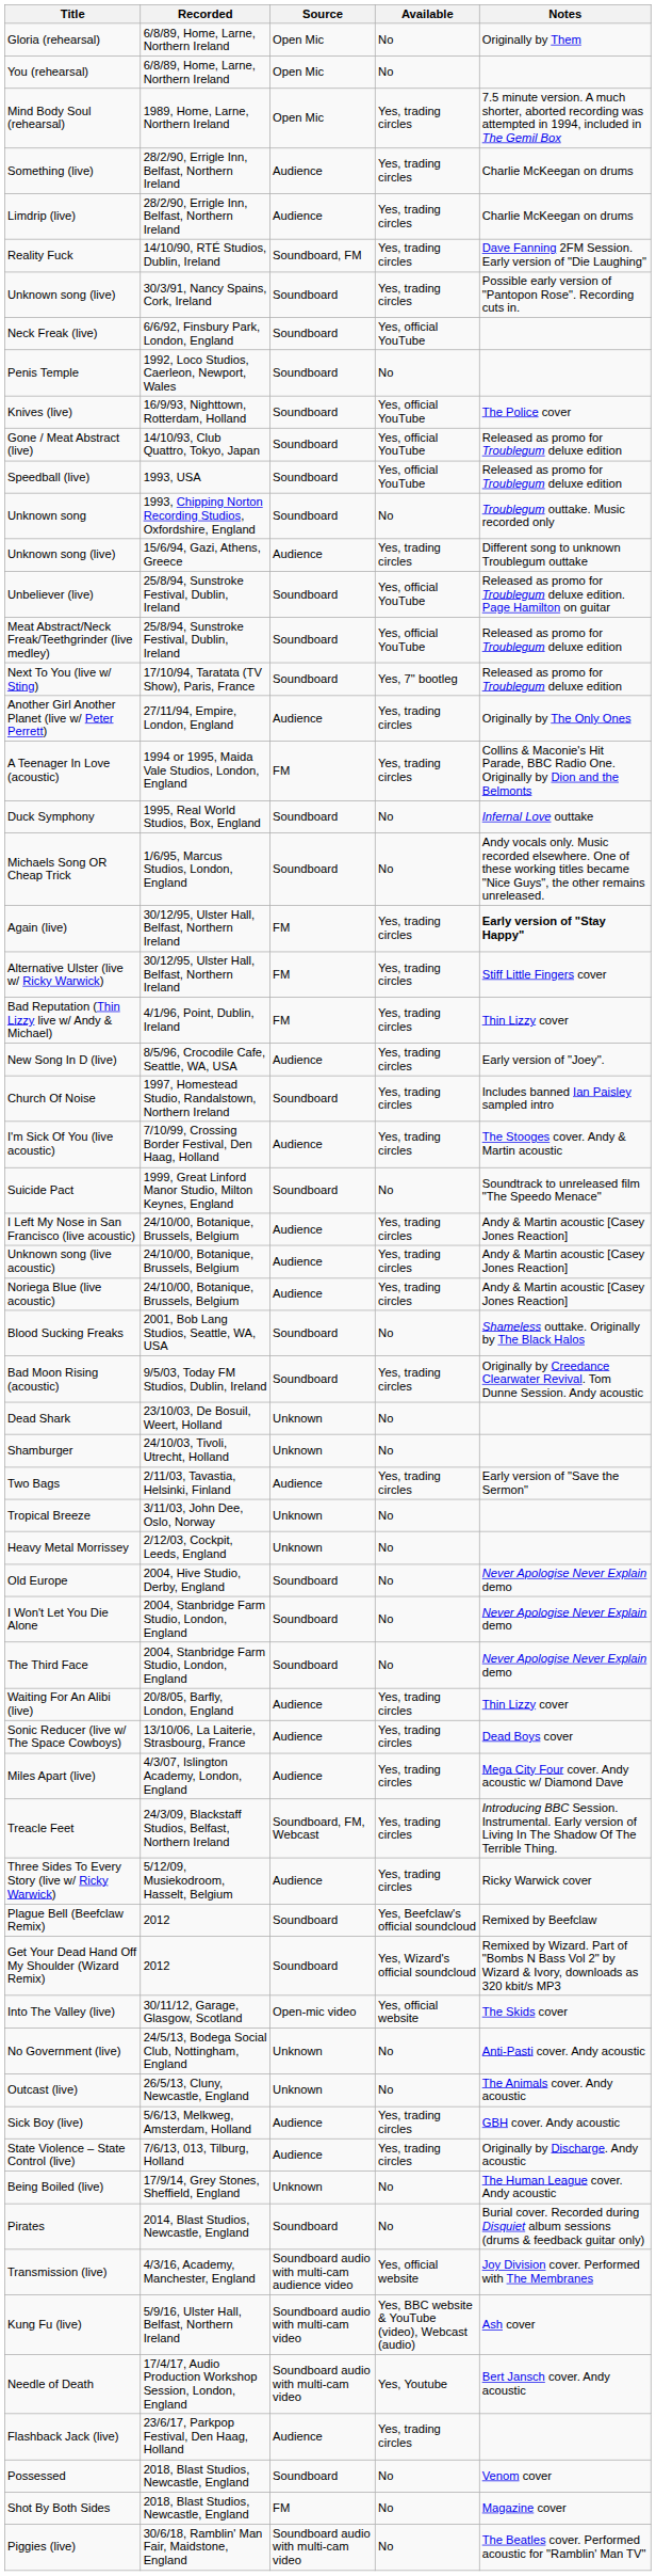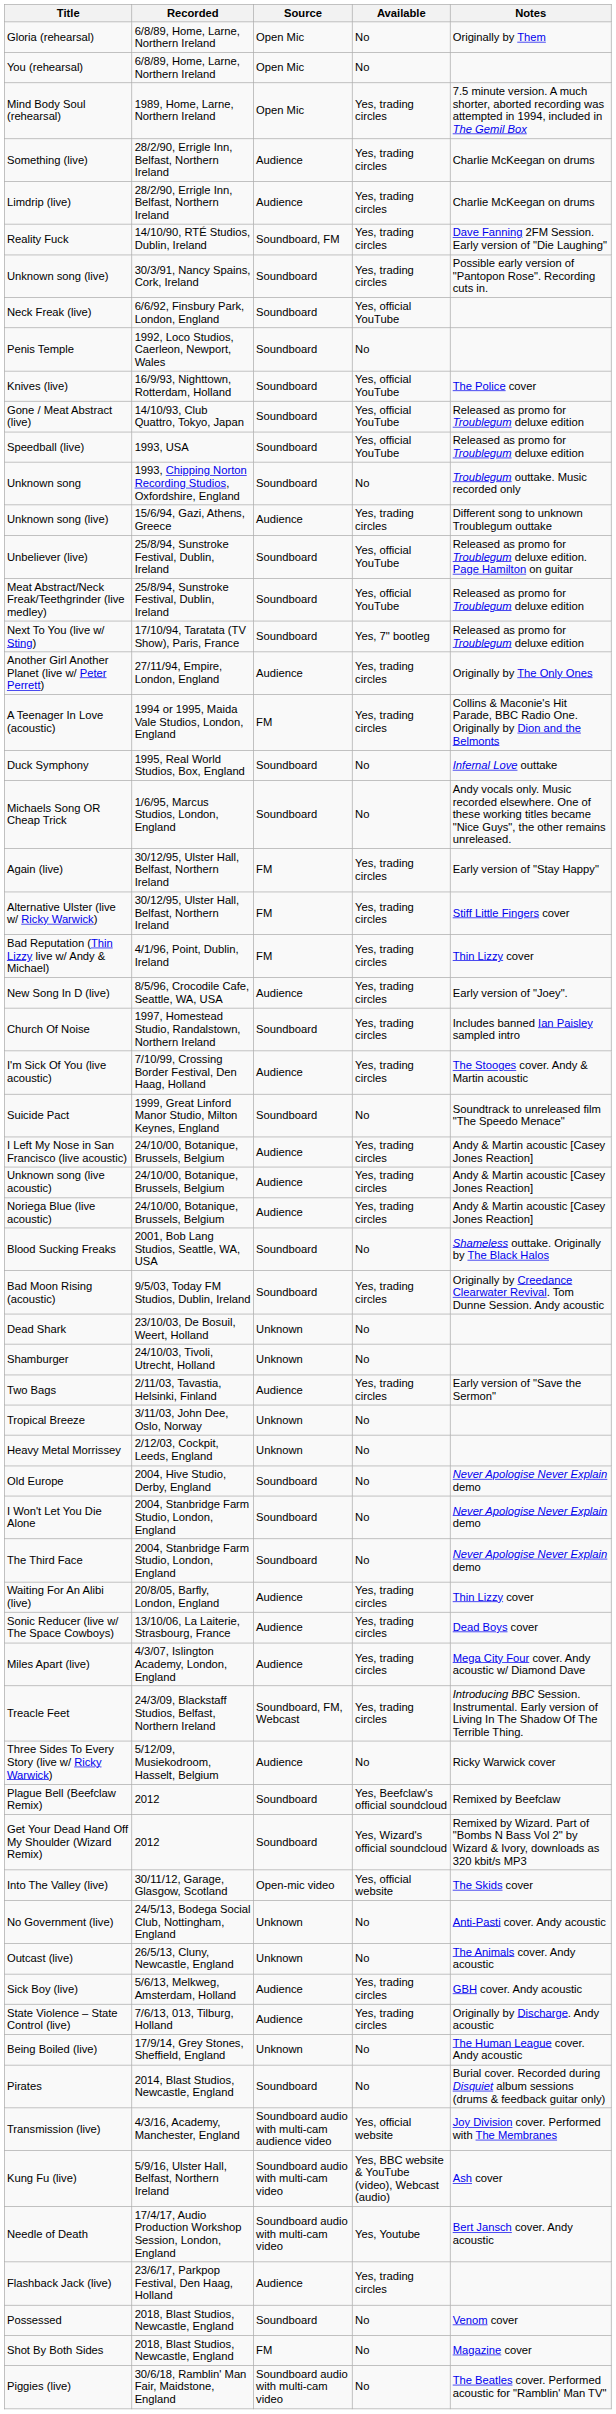 <table class="wikitable">
 <tr>
 <th align="left" valign="top">Title</th>
 <th align="left" valign="top">Recorded</th>
 <th align="left" valign="top">Source</th>
 <th align="left" valign="top">Available</th>
 <th align="left" valign="top">Notes</th>
 </tr>
 <tr>
 <td align="left">Gloria (rehearsal)</td>
 <td align="left">6/8/89, Home, Larne, Northern Ireland</td>
 <td align="left">Open Mic</td>
 <td align="left">No</td>
 <td align="left">Originally by <a href='#'>Them</a></td>
 </tr>
 <tr>
 <td align="left">You (rehearsal)</td>
 <td align="left">6/8/89, Home, Larne, Northern Ireland</td>
 <td align="left">Open Mic</td>
 <td align="left">No</td>
 <td align="left"></td>
 </tr>
 <tr>
 <td align="left">Mind Body Soul (rehearsal)</td>
 <td align="left">1989, Home, Larne, Northern Ireland</td>
 <td align="left">Open Mic</td>
 <td align="left">Yes, trading circles</td>
 <td align="left">7.5 minute version. A much shorter, aborted recording was attempted in 1994, included in <em><a href='#'>The Gemil Box</a></em></td>
 </tr>
 <tr>
 <td align="left">Something (live)</td>
 <td align="left">28/2/90, Errigle Inn, Belfast, Northern Ireland</td>
 <td align="left">Audience</td>
 <td align="left">Yes, trading circles</td>
 <td align="left">Charlie McKeegan on drums</td>
 </tr>
 <tr>
 <td align="left">Limdrip (live)</td>
 <td align="left">28/2/90, Errigle Inn, Belfast, Northern Ireland</td>
 <td align="left">Audience</td>
 <td align="left">Yes, trading circles</td>
 <td align="left">Charlie McKeegan on drums</td>
 </tr>
 <tr>
 <td align="left">Reality Fuck</td>
 <td align="left">14/10/90, RTÉ Studios, Dublin, Ireland</td>
 <td align="left">Soundboard, FM</td>
 <td align="left">Yes, trading circles</td>
 <td align="left"><a href='#'>Dave Fanning</a> 2FM Session. Early version of "Die Laughing"</td>
 </tr>
 <tr>
 <td align="left">Unknown song (live)</td>
 <td align="left">30/3/91, Nancy Spains, Cork, Ireland</td>
 <td align="left">Soundboard</td>
 <td align="left">Yes, trading circles</td>
 <td align="left">Possible early version of "Pantopon Rose". Recording cuts in.</td>
 </tr>
 <tr>
 <td align="left">Neck Freak (live)</td>
 <td align="left">6/6/92, Finsbury Park, London, England</td>
 <td align="left">Soundboard</td>
 <td align="left">Yes, official YouTube</td>
 <td align="left"></td>
 </tr>
 <tr>
 <td align="left">Penis Temple</td>
 <td align="left">1992, Loco Studios, Caerleon, Newport, Wales</td>
 <td align="left">Soundboard</td>
 <td align="left">No</td>
 <td align="left"></td>
 </tr>
 <tr>
 <td align="left">Knives (live)</td>
 <td align="left">16/9/93, Nighttown, Rotterdam, Holland</td>
 <td align="left">Soundboard</td>
 <td align="left">Yes, official YouTube</td>
 <td align="left"><a href='#'>The Police</a> cover</td>
 </tr>
 <tr>
 <td align="left">Gone / Meat Abstract (live)</td>
 <td align="left">14/10/93, Club Quattro, Tokyo, Japan</td>
 <td align="left">Soundboard</td>
 <td align="left">Yes, official YouTube</td>
 <td align="left">Released as promo for <em><a href='#'>Troublegum</a></em> deluxe edition</td>
 </tr>
 <tr>
 <td align="left">Speedball (live)</td>
 <td align="left">1993, USA</td>
 <td align="left">Soundboard</td>
 <td align="left">Yes, official YouTube</td>
 <td align="left">Released as promo for <em><a href='#'>Troublegum</a></em> deluxe edition</td>
 </tr>
 <tr>
 <td align="left">Unknown song</td>
 <td align="left">1993, <a href='#'>Chipping Norton Recording Studios</a>, Oxfordshire, England</td>
 <td align="left">Soundboard</td>
 <td align="left">No</td>
 <td align="left"><em><a href='#'>Troublegum</a></em> outtake. Music recorded only</td>
 </tr>
 <tr>
 <td align="left">Unknown song (live)</td>
 <td align="left">15/6/94, Gazi, Athens, Greece</td>
 <td align="left">Audience</td>
 <td align="left">Yes, trading circles</td>
 <td align="left">Different song to unknown Troublegum outtake</td>
 </tr>
 <tr>
 <td align="left">Unbeliever (live)</td>
 <td align="left">25/8/94, Sunstroke Festival, Dublin, Ireland</td>
 <td align="left">Soundboard</td>
 <td align="left">Yes, official YouTube</td>
 <td align="left">Released as promo for <em><a href='#'>Troublegum</a></em> deluxe edition. <a href='#'>Page Hamilton</a> on guitar</td>
 </tr>
 <tr>
 <td align="left">Meat Abstract/Neck Freak/Teethgrinder (live medley)</td>
 <td align="left">25/8/94, Sunstroke Festival, Dublin, Ireland</td>
 <td align="left">Soundboard</td>
 <td align="left">Yes, official YouTube</td>
 <td align="left">Released as promo for <em><a href='#'>Troublegum</a></em> deluxe edition</td>
 </tr>
 <tr>
 <td align="left">Next To You (live w/ <a href='#'>Sting</a>)</td>
 <td align="left">17/10/94, Taratata (TV Show), Paris, France</td>
 <td align="left">Soundboard</td>
 <td align="left">Yes, 7" bootleg</td>
 <td align="left">Released as promo for <em><a href='#'>Troublegum</a></em> deluxe edition</td>
 </tr>
 <tr>
 <td align="left">Another Girl Another Planet (live w/ <a href='#'>Peter Perrett</a>)</td>
 <td align="left">27/11/94, Empire, London, England</td>
 <td align="left">Audience</td>
 <td align="left">Yes, trading circles</td>
 <td align="left">Originally by <a href='#'>The Only Ones</a></td>
 </tr>
 <tr>
 <td align="left">A Teenager In Love (acoustic)</td>
 <td align="left">1994 or 1995, Maida Vale Studios, London, England</td>
 <td align="left">FM</td>
 <td align="left">Yes, trading circles</td>
 <td align="left">Collins & Maconie's Hit Parade, BBC Radio One. Originally by <a href='#'>Dion and the Belmonts</a></td>
 </tr>
 <tr>
 <td align="left">Duck Symphony</td>
 <td align="left">1995, Real World Studios, Box, England</td>
 <td align="left">Soundboard</td>
 <td align="left">No</td>
 <td align="left"><em><a href='#'>Infernal Love</a></em> outtake</td>
 </tr>
 <tr>
 <td align="left">Michaels Song OR Cheap Trick</td>
 <td align="left">1/6/95, Marcus Studios, London, England</td>
 <td align="left">Soundboard</td>
 <td align="left">No</td>
 <td align="left">Andy vocals only. Music recorded elsewhere. One of these working titles became "Nice Guys", the other remains unreleased.</td>
 </tr>
 <tr>
 <td align="left">Again (live)</td>
 <td align="left">30/12/95, Ulster Hall, Belfast, Northern Ireland</td>
 <td align="left">FM</td>
 <td align="left">Yes, trading circles</td>
-<td align="left"><strong>Early version of "Stay Happy"</strong></td>
+<td align="left">Early version of "Stay Happy"</td>
 </tr>
 <tr>
 <td align="left">Alternative Ulster (live w/ <a href='#'>Ricky Warwick</a>)</td>
 <td align="left">30/12/95, Ulster Hall, Belfast, Northern Ireland</td>
 <td align="left">FM</td>
 <td align="left">Yes, trading circles</td>
 <td align="left"><a href='#'>Stiff Little Fingers</a> cover</td>
 </tr>
 <tr>
 <td align="left">Bad Reputation (<a href='#'>Thin Lizzy</a> live w/ Andy & Michael)</td>
 <td align="left">4/1/96, Point, Dublin, Ireland</td>
 <td align="left">FM</td>
 <td align="left">Yes, trading circles</td>
 <td align="left"><a href='#'>Thin Lizzy</a> cover</td>
 </tr>
 <tr>
 <td align="left">New Song In D (live)</td>
 <td align="left">8/5/96, Crocodile Cafe, Seattle, WA, USA</td>
 <td align="left">Audience</td>
 <td align="left">Yes, trading circles</td>
 <td align="left">Early version of "Joey".</td>
 </tr>
 <tr>
 <td align="left">Church Of Noise</td>
 <td align="left">1997, Homestead Studio, Randalstown, Northern Ireland</td>
 <td align="left">Soundboard</td>
 <td align="left">Yes, trading circles</td>
 <td align="left">Includes banned <a href='#'>Ian Paisley</a> sampled intro</td>
 </tr>
 <tr>
 <td align="left">I'm Sick Of You (live acoustic)</td>
 <td align="left">7/10/99, Crossing Border Festival, Den Haag, Holland</td>
 <td align="left">Audience</td>
 <td align="left">Yes, trading circles</td>
 <td align="left"><a href='#'>The Stooges</a> cover. Andy & Martin acoustic</td>
 </tr>
 <tr>
 <td align="left">Suicide Pact</td>
 <td align="left">1999, Great Linford Manor Studio, Milton Keynes, England</td>
 <td align="left">Soundboard</td>
 <td align="left">No</td>
 <td align="left">Soundtrack to unreleased film "The Speedo Menace"</td>
 </tr>
 <tr>
 <td align="left">I Left My Nose in San Francisco (live acoustic)</td>
 <td align="left">24/10/00, Botanique, Brussels, Belgium</td>
 <td align="left">Audience</td>
 <td align="left">Yes, trading circles</td>
 <td align="left">Andy & Martin acoustic [Casey Jones Reaction]</td>
 </tr>
 <tr>
 <td align="left">Unknown song (live acoustic)</td>
 <td align="left">24/10/00, Botanique, Brussels, Belgium</td>
 <td align="left">Audience</td>
 <td align="left">Yes, trading circles</td>
 <td align="left">Andy & Martin acoustic [Casey Jones Reaction]</td>
 </tr>
 <tr>
 <td align="left">Noriega Blue (live acoustic)</td>
 <td align="left">24/10/00, Botanique, Brussels, Belgium</td>
 <td align="left">Audience</td>
 <td align="left">Yes, trading circles</td>
 <td align="left">Andy & Martin acoustic [Casey Jones Reaction]</td>
 </tr>
 <tr>
 <td align="left">Blood Sucking Freaks</td>
 <td align="left">2001, Bob Lang Studios, Seattle, WA, USA</td>
 <td align="left">Soundboard</td>
 <td align="left">No</td>
 <td align="left"><em><a href='#'>Shameless</a></em> outtake. Originally by <a href='#'>The Black Halos</a></td>
 </tr>
 <tr>
 <td align="left">Bad Moon Rising (acoustic)</td>
 <td align="left">9/5/03, Today FM Studios, Dublin, Ireland</td>
 <td align="left">Soundboard</td>
 <td align="left">Yes, trading circles</td>
 <td align="left">Originally by <a href='#'>Creedance Clearwater Revival</a>. Tom Dunne Session. Andy acoustic</td>
 </tr>
 <tr>
 <td align="left">Dead Shark</td>
 <td align="left">23/10/03, De Bosuil, Weert, Holland</td>
 <td align="left">Unknown</td>
 <td align="left">No</td>
 <td align="left"></td>
 </tr>
 <tr>
 <td align="left">Shamburger</td>
 <td align="left">24/10/03, Tivoli, Utrecht, Holland</td>
 <td align="left">Unknown</td>
 <td align="left">No</td>
 <td align="left"></td>
 </tr>
 <tr>
 <td align="left">Two Bags</td>
 <td align="left">2/11/03, Tavastia, Helsinki, Finland</td>
 <td align="left">Audience</td>
 <td align="left">Yes, trading circles</td>
 <td align="left">Early version of "Save the Sermon"</td>
 </tr>
 <tr>
 <td align="left">Tropical Breeze</td>
 <td align="left">3/11/03, John Dee, Oslo, Norway</td>
 <td align="left">Unknown</td>
 <td align="left">No</td>
 <td align="left"></td>
 </tr>
 <tr>
 <td align="left">Heavy Metal Morrissey</td>
 <td align="left">2/12/03, Cockpit, Leeds, England</td>
 <td align="left">Unknown</td>
 <td align="left">No</td>
 <td align="left"></td>
 </tr>
 <tr>
 <td align="left">Old Europe</td>
 <td align="left">2004, Hive Studio, Derby, England</td>
 <td align="left">Soundboard</td>
 <td align="left">No</td>
 <td align="left"><em><a href='#'>Never Apologise Never Explain</a></em> demo</td>
 </tr>
 <tr>
 <td align="left">I Won't Let You Die Alone</td>
 <td align="left">2004, Stanbridge Farm Studio, London, England</td>
 <td align="left">Soundboard</td>
 <td align="left">No</td>
 <td align="left"><em><a href='#'>Never Apologise Never Explain</a></em> demo</td>
 </tr>
 <tr>
 <td align="left">The Third Face</td>
 <td align="left">2004, Stanbridge Farm Studio, London, England</td>
 <td align="left">Soundboard</td>
 <td align="left">No</td>
 <td align="left"><em><a href='#'>Never Apologise Never Explain</a></em> demo</td>
 </tr>
 <tr>
 <td align="left">Waiting For An Alibi (live)</td>
 <td align="left">20/8/05, Barfly, London, England</td>
 <td align="left">Audience</td>
 <td align="left">Yes, trading circles</td>
 <td align="left"><a href='#'>Thin Lizzy</a> cover</td>
 </tr>
 <tr>
 <td align="left">Sonic Reducer (live w/ The Space Cowboys)</td>
 <td align="left">13/10/06, La Laiterie, Strasbourg, France</td>
 <td align="left">Audience</td>
 <td align="left">Yes, trading circles</td>
 <td align="left"><a href='#'>Dead Boys</a> cover</td>
 </tr>
 <tr>
 <td align="left">Miles Apart (live)</td>
 <td align="left">4/3/07, Islington Academy, London, England</td>
 <td align="left">Audience</td>
 <td align="left">Yes, trading circles</td>
 <td align="left"><a href='#'>Mega City Four</a> cover. Andy acoustic w/ Diamond Dave</td>
 </tr>
 <tr>
 <td align="left">Treacle Feet</td>
 <td align="left">24/3/09, Blackstaff Studios, Belfast, Northern Ireland</td>
 <td align="left">Soundboard, FM, Webcast</td>
 <td align="left">Yes, trading circles</td>
 <td align="left"><em>Introducing BBC</em> Session. Instrumental. Early version of Living In The Shadow Of The Terrible Thing.</td>
 </tr>
 <tr>
 <td align="left">Three Sides To Every Story (live w/ <a href='#'>Ricky Warwick</a>)</td>
 <td align="left">5/12/09, Musiekodroom, Hasselt, Belgium</td>
 <td align="left">Audience</td>
-<td align="left">Yes, trading circles</td>
+<td align="left">No</td>
 <td align="left">Ricky Warwick cover</td>
 </tr>
 <tr>
 <td align="left">Plague Bell (Beefclaw Remix)</td>
 <td align="left">2012</td>
 <td align="left">Soundboard</td>
 <td align="left">Yes, Beefclaw's official soundcloud</td>
 <td align="left">Remixed by Beefclaw</td>
 </tr>
 <tr>
 <td align="left">Get Your Dead Hand Off My Shoulder (Wizard Remix)</td>
 <td align="left">2012</td>
 <td align="left">Soundboard</td>
 <td align="left">Yes, Wizard's official soundcloud</td>
 <td align="left">Remixed by Wizard. Part of "Bombs N Bass Vol 2" by Wizard & Ivory, downloads as 320 kbit/s MP3</td>
 </tr>
 <tr>
 <td align="left">Into The Valley (live)</td>
 <td align="left">30/11/12, Garage, Glasgow, Scotland</td>
 <td align="left">Open-mic video</td>
 <td align="left">Yes, official website</td>
 <td align="left"><a href='#'>The Skids</a> cover</td>
 </tr>
 <tr>
 <td align="left">No Government (live)</td>
 <td align="left">24/5/13, Bodega Social Club, Nottingham, England</td>
 <td align="left">Unknown</td>
 <td align="left">No</td>
 <td align="left"><a href='#'>Anti-Pasti</a> cover. Andy acoustic</td>
 </tr>
 <tr>
 <td align="left">Outcast (live)</td>
 <td align="left">26/5/13, Cluny, Newcastle, England</td>
 <td align="left">Unknown</td>
 <td align="left">No</td>
 <td align="left"><a href='#'>The Animals</a> cover. Andy acoustic</td>
 </tr>
 <tr>
 <td align="left">Sick Boy (live)</td>
 <td align="left">5/6/13, Melkweg, Amsterdam, Holland</td>
 <td align="left">Audience</td>
 <td align="left">Yes, trading circles</td>
 <td align="left"><a href='#'>GBH</a> cover. Andy acoustic</td>
 </tr>
 <tr>
 <td align="left">State Violence – State Control (live)</td>
 <td align="left">7/6/13, 013, Tilburg, Holland</td>
 <td align="left">Audience</td>
 <td align="left">Yes, trading circles</td>
 <td align="left">Originally by <a href='#'>Discharge</a>. Andy acoustic</td>
 </tr>
 <tr>
 <td align="left">Being Boiled (live)</td>
 <td align="left">17/9/14, Grey Stones, Sheffield, England</td>
 <td align="left">Unknown</td>
 <td align="left">No</td>
 <td align="left"><a href='#'>The Human League</a> cover. Andy acoustic</td>
 </tr>
 <tr>
 <td align="left">Pirates</td>
 <td align="left">2014, Blast Studios, Newcastle, England</td>
 <td align="left">Soundboard</td>
 <td align="left">No</td>
 <td align="left">Burial cover. Recorded during <em><a href='#'>Disquiet</a></em> album sessions (drums & feedback guitar only)</td>
 </tr>
 <tr>
 <td align="left">Transmission (live)</td>
 <td align="left">4/3/16, Academy, Manchester, England</td>
 <td align="left">Soundboard audio with multi-cam audience video</td>
 <td align="left">Yes, official website</td>
 <td align="left"><a href='#'>Joy Division</a> cover. Performed with <a href='#'>The Membranes</a></td>
 </tr>
 <tr>
 <td align="left">Kung Fu (live)</td>
 <td align="left">5/9/16, Ulster Hall, Belfast, Northern Ireland</td>
 <td align="left">Soundboard audio with multi-cam video</td>
 <td align="left">Yes, BBC website & YouTube (video), Webcast (audio)</td>
 <td align="left"><a href='#'>Ash</a> cover</td>
 </tr>
 <tr>
 <td align="left">Needle of Death</td>
 <td align="left">17/4/17, Audio Production Workshop Session, London, England</td>
 <td align="left">Soundboard audio with multi-cam video</td>
 <td align="left">Yes, Youtube</td>
 <td align="left"><a href='#'>Bert Jansch</a> cover. Andy acoustic</td>
 </tr>
 <tr>
 <td align="left">Flashback Jack (live)</td>
 <td align="left">23/6/17, Parkpop Festival, Den Haag, Holland</td>
 <td align="left">Audience</td>
 <td align="left">Yes, trading circles</td>
 <td align="left"></td>
 </tr>
 <tr>
 <td align="left">Possessed</td>
 <td align="left">2018, Blast Studios, Newcastle, England</td>
 <td align="left">Soundboard</td>
 <td align="left">No</td>
 <td align="left"><a href='#'>Venom</a> cover</td>
 </tr>
 <tr>
 <td align="left">Shot By Both Sides</td>
 <td align="left">2018, Blast Studios, Newcastle, England</td>
 <td align="left">FM</td>
 <td align="left">No</td>
 <td align="left"><a href='#'>Magazine</a> cover</td>
 </tr>
 <tr>
 <td align="left">Piggies (live)</td>
 <td align="left">30/6/18, Ramblin' Man Fair, Maidstone, England</td>
 <td align="left">Soundboard audio with multi-cam video</td>
 <td align="left">No</td>
 <td align="left"><a href='#'>The Beatles</a> cover. Performed acoustic for "Ramblin' Man TV"</td>
 </tr>
 </table>
